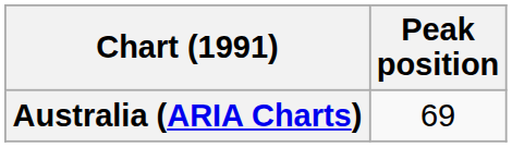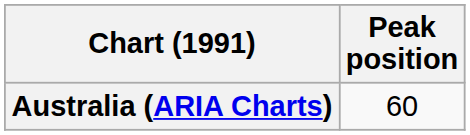 <table class="wikitable sortable plainrowheaders" style="text-align:center">
 <tr>
 <th scope="col">Chart (1991)</th>
 <th scope="col">Peak<br>position</th>
 </tr>
 <tr>
 <th scope="row">Australia (<a href='#'>ARIA Charts</a>)</th>
-<td>69</td>
+<td>60</td>
 </tr>
 </table>
